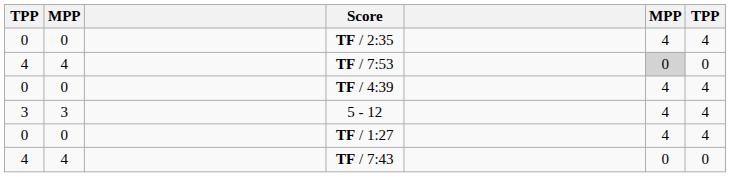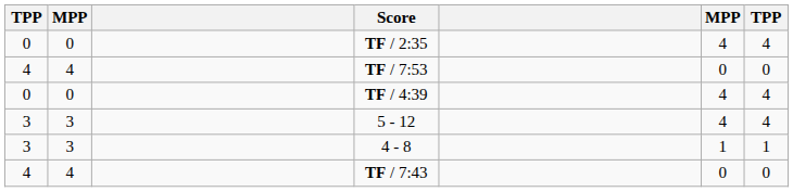 <table class="wikitable" style="text-align: center;" |>
 <tr>
 <th width="35">TPP</th>
 <th width="35">MPP</th>
 <th width="250"></th>
 <th width="75">Score</th>
 <th width="250"></th>
 <th width="35">MPP</th>
 <th width="35">TPP</th>
 </tr>
 <tr>
 <td>0</td>
 <td>0</td>
 <td style="text-align:left;"><strong></strong></td>
 <td><strong>TF</strong> / 2:35</td>
 <td style="text-align:left;"></td>
 <td>4</td>
 <td>4</td>
 </tr>
 <tr>
 <td>4</td>
 <td>4</td>
 <td style="text-align:left;"></td>
 <td><strong>TF</strong> / 7:53</td>
 <td style="text-align:left;"><strong></strong></td>
-<td style="background: lightgrey;">0</td>
+<td>0</td>
 <td>0</td>
 </tr>
 <tr>
 <td>0</td>
 <td>0</td>
 <td style="text-align:left;"><strong></strong></td>
 <td><strong>TF</strong> / 4:39</td>
 <td style="text-align:left;"></td>
 <td>4</td>
 <td>4</td>
 </tr>
 <tr>
 <td>3</td>
 <td>3</td>
 <td style="text-align:left;"></td>
 <td>5 - 12</td>
 <td style="text-align:left;"><strong></strong></td>
 <td>4</td>
 <td>4</td>
 </tr>
 <tr>
-<td>0</td>
-<td>0</td>
+<td>3</td>
+<td>3</td>
+<td style="text-align:left;"></td>
+<td>4 - 8</td>
 <td style="text-align:left;"><strong></strong></td>
-<td><strong>TF</strong> / 1:27</td>
-<td style="text-align:left;"></td>
-<td>4</td>
-<td>4</td>
+<td>1</td>
+<td>1</td>
 </tr>
 <tr>
 <td>4</td>
 <td>4</td>
 <td style="text-align:left;"></td>
 <td><strong>TF</strong> / 7:43</td>
 <td style="text-align:left;"><strong></strong></td>
 <td>0</td>
 <td>0</td>
 </tr>
 </table>
